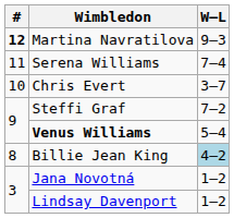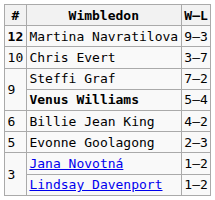 <table class="wikitable">
 <tr>
 <th>#</th>
 <th>Wimbledon</th>
 <th>W–L</th>
 </tr>
 <tr>
 <td><strong>12</strong></td>
 <td> Martina Navratilova</td>
 <td>9–3</td>
-</tr>
-<tr>
-<td>11</td>
-<td> Serena Williams</td>
-<td>7–4</td>
 </tr>
 <tr>
 <td>10</td>
 <td> Chris Evert</td>
 <td>3–7</td>
 </tr>
 <tr>
 <td rowspan=2>9</td>
 <td> Steffi Graf</td>
 <td>7–2</td>
 </tr>
 <tr>
 <td> <strong>Venus Williams</strong></td>
 <td>5–4</td>
 </tr>
 <tr>
-<td>8</td>
+<td>6</td>
 <td> Billie Jean King</td>
-<td style="background: lightblue;">4–2</td>
+<td>4–2</td>
+</tr>
+<tr>
+<td>5</td>
+<td> Evonne Goolagong</td>
+<td>2–3</td>
 </tr>
 <tr>
 <td rowspan=2>3</td>
 <td> <a href='#'>Jana Novotná</a></td>
 <td>1–2</td>
 </tr>
 <tr>
 <td> <a href='#'>Lindsay Davenport</a></td>
 <td>1–2</td>
 </tr>
 </table>
